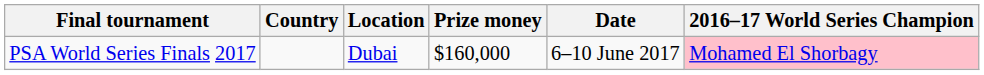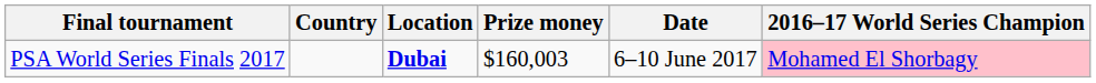 <table class=wikitable>
 <tr>
 <th>Final tournament</th>
 <th>Country</th>
 <th>Location</th>
 <th>Prize money</th>
 <th>Date</th>
 <th>2016–17 World Series Champion</th>
 </tr>
 <tr>
 <td><a href='#'>PSA World Series Finals</a> <a href='#'>2017</a></td>
 <td></td>
-<td><a href='#'>Dubai</a></td>
-<td>$160,000</td>
+<td><strong><a href='#'>Dubai</a></strong></td>
+<td>$160,003</td>
 <td>6–10 June 2017</td>
 <td style="background: pink;"> <a href='#'>Mohamed El Shorbagy</a></td>
 </tr>
 </table>
